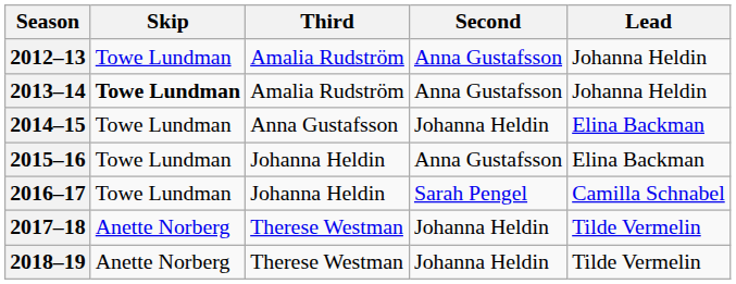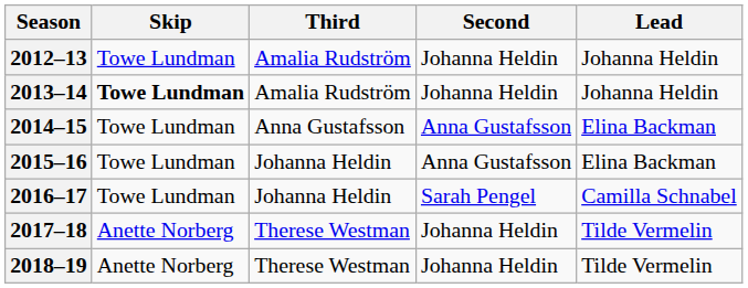 <table class="wikitable">
 <tr>
 <th scope="col">Season</th>
 <th scope="col">Skip</th>
 <th scope="col">Third</th>
 <th scope="col">Second</th>
 <th scope="col">Lead</th>
 </tr>
 <tr>
 <th scope="row">2012–13</th>
 <td><a href='#'>Towe Lundman</a></td>
 <td><a href='#'>Amalia Rudström</a></td>
-<td><a href='#'>Anna Gustafsson</a></td>
+<td>Johanna Heldin</td>
 <td>Johanna Heldin</td>
 </tr>
 <tr>
 <th scope="row">2013–14</th>
 <td><strong>Towe Lundman</strong></td>
 <td>Amalia Rudström</td>
-<td>Anna Gustafsson</td>
+<td>Johanna Heldin</td>
 <td>Johanna Heldin</td>
 </tr>
 <tr>
 <th scope="row">2014–15</th>
 <td>Towe Lundman</td>
 <td>Anna Gustafsson</td>
-<td>Johanna Heldin</td>
+<td><a href='#'>Anna Gustafsson</a></td>
 <td><a href='#'>Elina Backman</a></td>
 </tr>
 <tr>
 <th scope="row">2015–16</th>
 <td>Towe Lundman</td>
 <td>Johanna Heldin</td>
 <td>Anna Gustafsson</td>
 <td>Elina Backman</td>
 </tr>
 <tr>
 <th scope="row">2016–17</th>
 <td>Towe Lundman</td>
 <td>Johanna Heldin</td>
 <td><a href='#'>Sarah Pengel</a></td>
 <td><a href='#'>Camilla Schnabel</a></td>
 </tr>
 <tr>
 <th scope="row">2017–18</th>
 <td><a href='#'>Anette Norberg</a></td>
 <td><a href='#'>Therese Westman</a></td>
 <td>Johanna Heldin</td>
 <td><a href='#'>Tilde Vermelin</a></td>
 </tr>
 <tr>
 <th scope="row">2018–19</th>
 <td>Anette Norberg</td>
 <td>Therese Westman</td>
 <td>Johanna Heldin</td>
 <td>Tilde Vermelin</td>
 </tr>
 </table>
